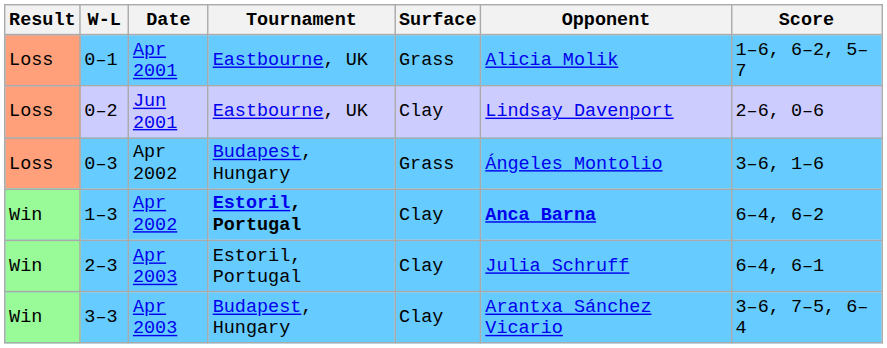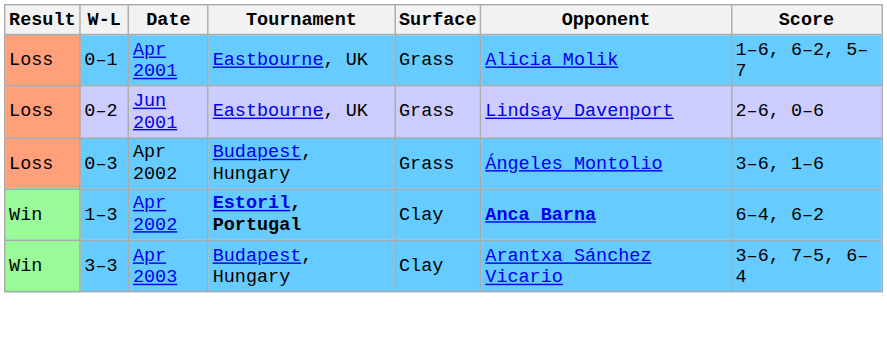 <table class="sortable wikitable">
 <tr>
 <th>Result</th>
 <th style="width:28px" class="unsortable">W-L</th>
 <th style="width:50px">Date</th>
 <th style="width:125px">Tournament</th>
 <th style="width:50px">Surface</th>
 <th style="width:170px">Opponent</th>
 <th style="width:100px" class="unsortable">Score</th>
 </tr>
 <tr bgcolor="#66CCFF">
 <td style="background:#ffa07a;">Loss</td>
 <td>0–1</td>
 <td><a href='#'>Apr 2001</a></td>
 <td><a href='#'>Eastbourne</a>, UK</td>
 <td>Grass</td>
 <td> <a href='#'>Alicia Molik</a></td>
 <td>1–6, 6–2, 5–7</td>
 </tr>
 <tr bgcolor=#ccccff>
 <td style="background:#ffa07a;">Loss</td>
 <td>0–2</td>
 <td><a href='#'>Jun 2001</a></td>
 <td><a href='#'>Eastbourne</a>, UK</td>
-<td>Clay</td>
+<td>Grass</td>
 <td> <a href='#'>Lindsay Davenport</a></td>
 <td>2–6, 0–6</td>
 </tr>
 <tr bgcolor="#66CCFF">
 <td style="background:#ffa07a;">Loss</td>
 <td>0–3</td>
 <td>Apr 2002</td>
 <td><a href='#'>Budapest</a>, Hungary</td>
 <td>Grass</td>
 <td> <a href='#'>Ángeles Montolio</a></td>
 <td>3–6, 1–6</td>
 </tr>
 <tr bgcolor="#66CCFF">
 <td style="background:#98fb98;">Win</td>
 <td>1–3</td>
 <td><a href='#'>Apr 2002</a></td>
 <td><strong><a href='#'>Estoril</a>, Portugal</strong></td>
 <td>Clay</td>
 <td><strong> <a href='#'>Anca Barna</a></strong></td>
 <td>6–4, 6–2</td>
 </tr>
 <tr bgcolor="#66CCFF">
 <td style="background:#98fb98;">Win</td>
-<td>2–3</td>
-<td><a href='#'>Apr 2003</a></td>
-<td>Estoril, Portugal</td>
-<td>Clay</td>
-<td> <a href='#'>Julia Schruff</a></td>
-<td>6–4, 6–1</td>
-</tr>
-<tr bgcolor="#66CCFF">
-<td style="background:#98fb98;">Win</td>
 <td>3–3</td>
 <td><a href='#'>Apr 2003</a></td>
 <td><a href='#'>Budapest</a>, Hungary</td>
 <td>Clay</td>
 <td> <a href='#'>Arantxa Sánchez Vicario</a></td>
 <td>3–6, 7–5, 6–4</td>
 </tr>
 </table>
